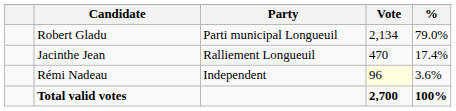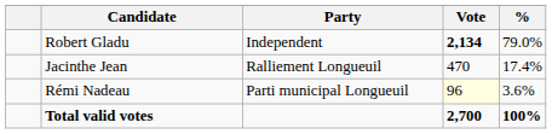 <table class="wikitable">
 <tr>
 </tr>
 <tr>
 <th bgcolor="#DDDDFF" width="30px"></th>
 <th bgcolor="#DDDDFF" width="200px">Candidate</th>
 <th bgcolor="#DDDDFF" width="200px">Party</th>
 <th bgcolor="#DDDDFF" width="50px">Vote</th>
 <th bgcolor="#DDDDFF" width="30px">%</th>
 </tr>
 <tr>
 <td> </td>
 <td>Robert Gladu</td>
-<td>Parti municipal Longueuil</td>
-<td>2,134</td>
+<td>Independent</td>
+<td><strong>2,134</strong></td>
 <td>79.0%</td>
 </tr>
 <tr>
 <td> </td>
 <td>Jacinthe Jean</td>
 <td>Ralliement Longueuil</td>
 <td>470</td>
 <td>17.4%</td>
 </tr>
 <tr>
 <td> </td>
 <td>Rémi Nadeau</td>
-<td>Independent</td>
+<td>Parti municipal Longueuil</td>
 <td style="background: lightyellow;">96</td>
 <td>3.6%</td>
 </tr>
 <tr>
 <td> </td>
 <td><strong>Total valid votes</strong></td>
 <td></td>
 <td><strong>2,700</strong></td>
 <td><strong>100%</strong></td>
 </tr>
 </table>
